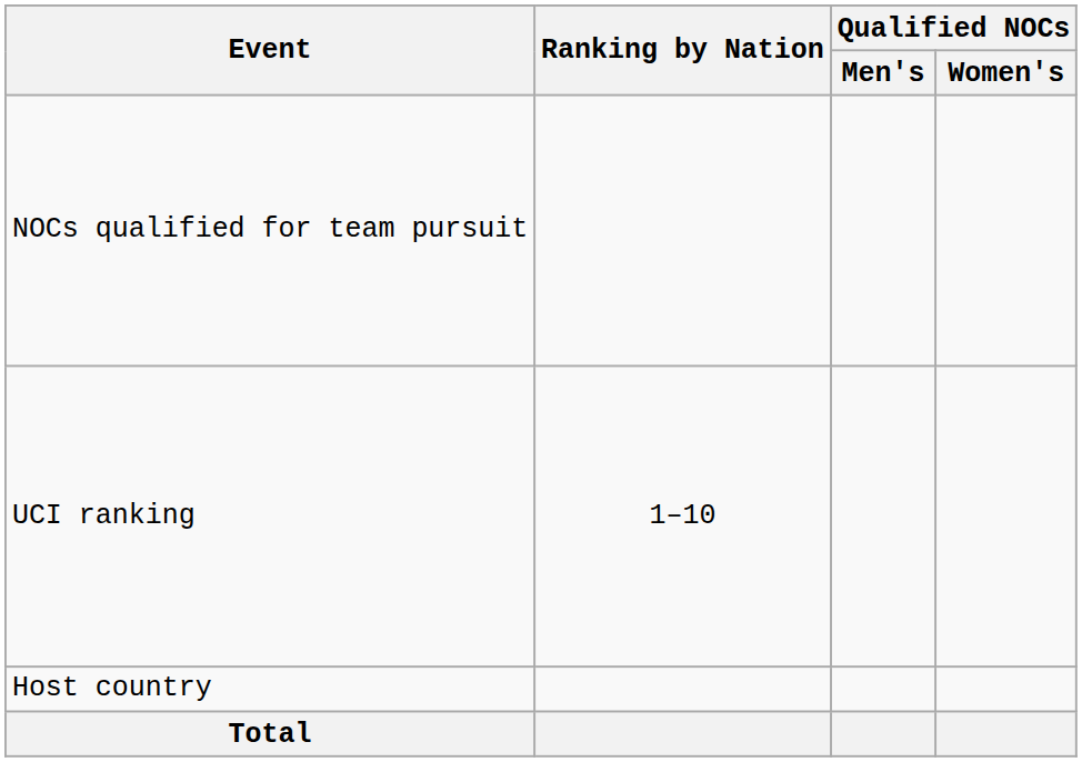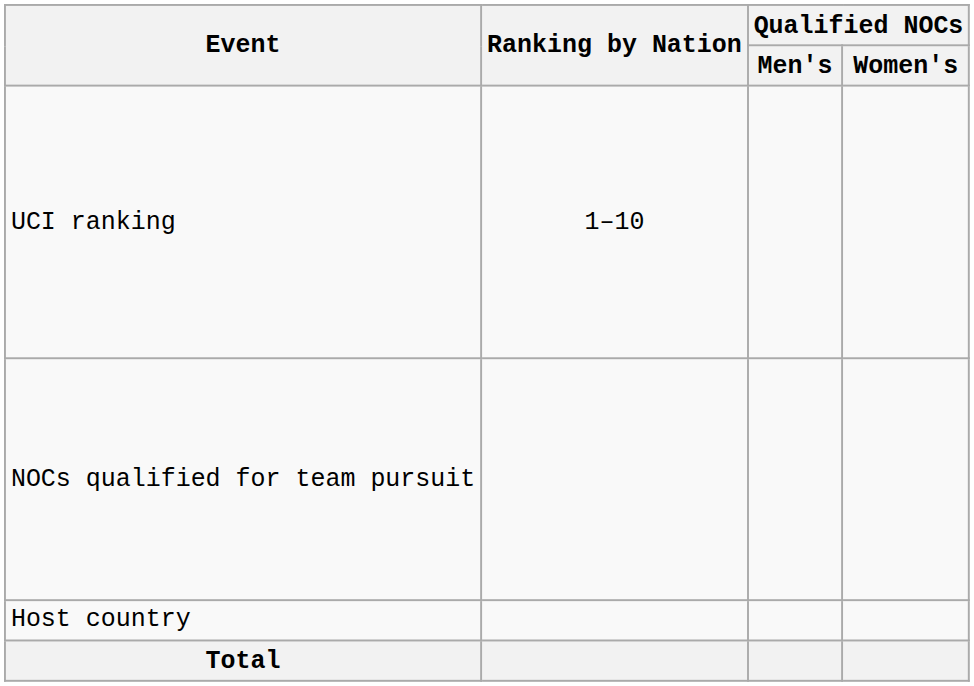 <table class="wikitable">
 <tr>
 <th rowspan=2>Event</th>
 <th rowspan=2>Ranking by Nation</th>
 <th colspan=2>Qualified NOCs</th>
 </tr>
 <tr>
 <th>Men's</th>
 <th>Women's</th>
 </tr>
 <tr>
+<td>UCI ranking</td>
+<td style="text-align:center;">1–10</td>
+<td><br><br><br><br><br><br><br><br><br></td>
+<td><br><br><br><br><br><br><br><br><br></td>
+</tr>
+<tr>
 <td>NOCs qualified for team pursuit</td>
 <td style="text-align:center;"></td>
 <td><br><br><br><br><br><br><br><br></td>
 <td><br><br><br><br><br><br><br><br></td>
-</tr>
-<tr>
-<td>UCI ranking</td>
-<td style="text-align:center;">1–10</td>
-<td><br><br><br><br><br><br><br><br><br></td>
-<td><br><br><br><br><br><br><br><br><br></td>
 </tr>
 <tr>
 <td>Host country</td>
 <td></td>
 <td></td>
 <td></td>
 </tr>
 <tr>
 <th>Total</th>
 <th></th>
 <th></th>
 <th></th>
 </tr>
 </table>
